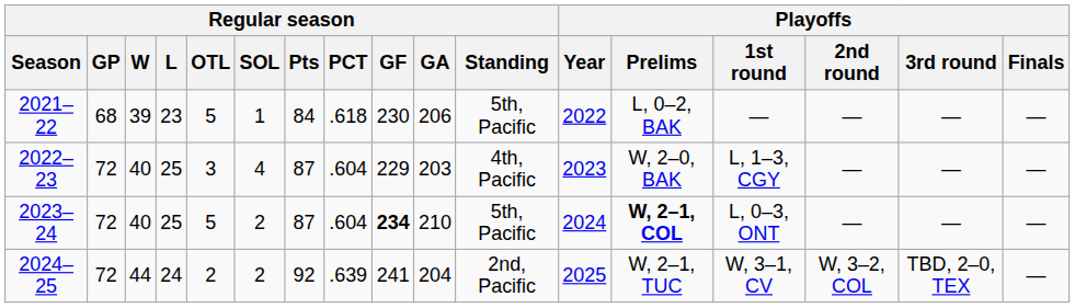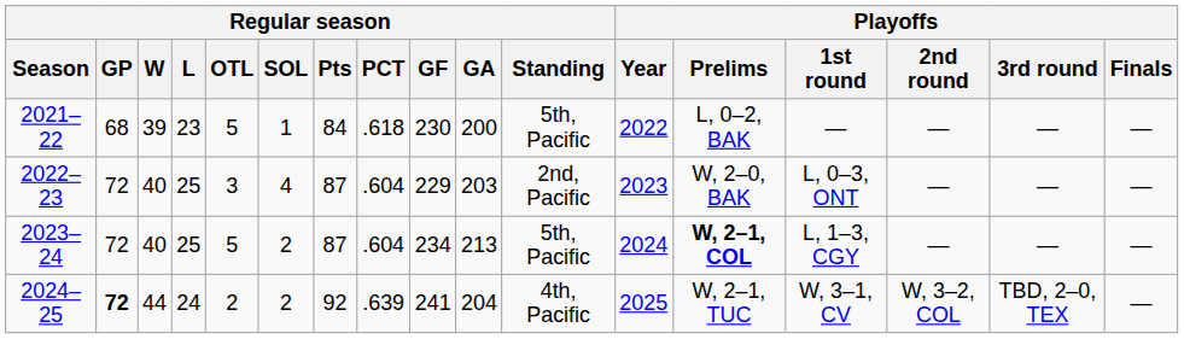 <table class="wikitable" style="text-align:center; font-size:100%">
 <tr>
 <th colspan=11>Regular season</th>
 <th colspan=6>Playoffs</th>
 </tr>
 <tr>
 <th>Season</th>
 <th>GP</th>
 <th>W</th>
 <th>L</th>
 <th>OTL</th>
 <th>SOL</th>
 <th>Pts</th>
 <th>PCT</th>
 <th>GF</th>
 <th>GA</th>
 <th>Standing</th>
 <th>Year</th>
 <th>Prelims</th>
 <th>1st round</th>
 <th>2nd round</th>
 <th>3rd round</th>
 <th>Finals</th>
 </tr>
 <tr>
 <td><a href='#'>2021–22</a></td>
 <td>68</td>
 <td>39</td>
 <td>23</td>
 <td>5</td>
 <td>1</td>
 <td>84</td>
 <td>.618</td>
 <td>230</td>
-<td>206</td>
+<td>200</td>
 <td>5th, Pacific</td>
 <td><a href='#'>2022</a></td>
 <td>L, 0–2, <a href='#'>BAK</a></td>
 <td>—</td>
 <td>—</td>
 <td>—</td>
 <td>—</td>
 </tr>
 <tr>
 <td><a href='#'>2022–23</a></td>
 <td>72</td>
 <td>40</td>
 <td>25</td>
 <td>3</td>
 <td>4</td>
 <td>87</td>
 <td>.604</td>
 <td>229</td>
 <td>203</td>
-<td>4th, Pacific</td>
+<td>2nd, Pacific</td>
 <td><a href='#'>2023</a></td>
 <td>W, 2–0, <a href='#'>BAK</a></td>
-<td>L, 1–3, <a href='#'>CGY</a></td>
+<td>L, 0–3, <a href='#'>ONT</a></td>
 <td>—</td>
 <td>—</td>
 <td>—</td>
 </tr>
 <tr>
 <td><a href='#'>2023–24</a></td>
 <td>72</td>
 <td>40</td>
 <td>25</td>
 <td>5</td>
 <td>2</td>
 <td>87</td>
 <td>.604</td>
-<td><strong>234</strong></td>
-<td>210</td>
+<td>234</td>
+<td>213</td>
 <td>5th, Pacific</td>
 <td><a href='#'>2024</a></td>
 <td><strong>W, 2–1, <a href='#'>COL</a></strong></td>
-<td>L, 0–3, <a href='#'>ONT</a></td>
+<td>L, 1–3, <a href='#'>CGY</a></td>
 <td>—</td>
 <td>—</td>
 <td>—</td>
 </tr>
 <tr>
 <td><a href='#'>2024–25</a></td>
-<td>72</td>
+<td><strong>72</strong></td>
 <td>44</td>
 <td>24</td>
 <td>2</td>
 <td>2</td>
 <td>92</td>
 <td>.639</td>
 <td>241</td>
 <td>204</td>
-<td>2nd, Pacific</td>
+<td>4th, Pacific</td>
 <td><a href='#'>2025</a></td>
 <td>W, 2–1, <a href='#'>TUC</a></td>
 <td>W, 3–1, <a href='#'>CV</a></td>
 <td>W, 3–2, <a href='#'>COL</a></td>
 <td>TBD, 2–0, <a href='#'>TEX</a></td>
 <td>—</td>
 </tr>
 </table>
